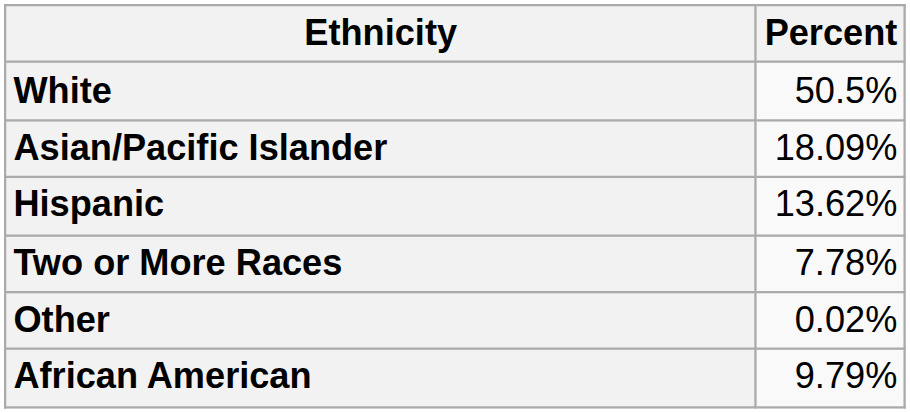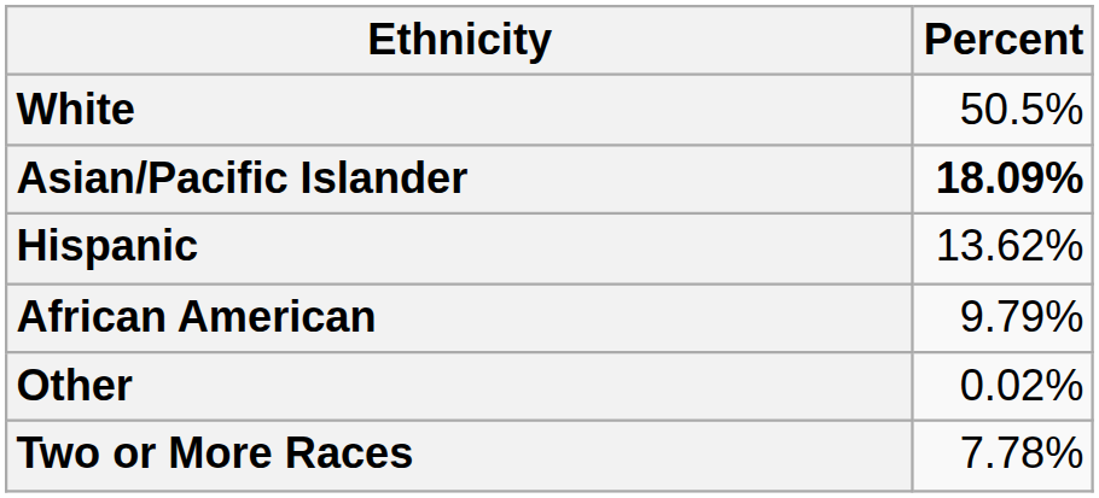 <table class="wikitable">
 <tr>
 <th + style="text-align: center;">Ethnicity</th>
 <th align="center">Percent</th>
 </tr>
 <tr>
 <th + style="text-align: left;">White</th>
 <td align="right">50.5%</td>
 </tr>
 <tr>
 <th + style="text-align: left;">Asian/Pacific Islander</th>
-<td align="right">18.09%</td>
+<td align="right"><strong>18.09%</strong></td>
 </tr>
 <tr>
 <th + style="text-align: left;" width="325pt">Hispanic</th>
 <td align="right">13.62%</td>
 </tr>
 <tr>
-<th style="text-align: left;" +>Two or More Races</th>
-<td align="right">7.78%</td>
+<th + style="text-align: left;">African American</th>
+<td align="right">9.79%</td>
 </tr>
 <tr>
 <th + style="text-align: left;">Other</th>
 <td align="right">0.02%</td>
 </tr>
 <tr>
-<th + style="text-align: left;">African American</th>
-<td align="right">9.79%</td>
+<th style="text-align: left;" +>Two or More Races</th>
+<td align="right">7.78%</td>
 </tr>
 </table>
